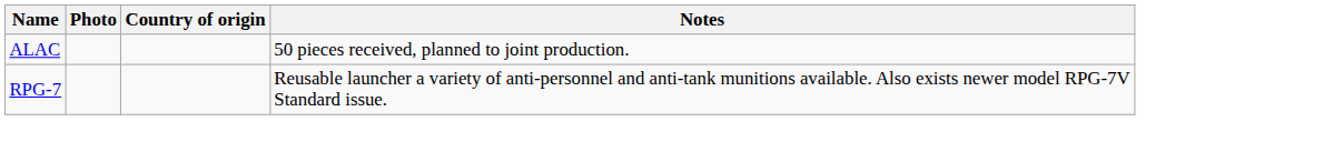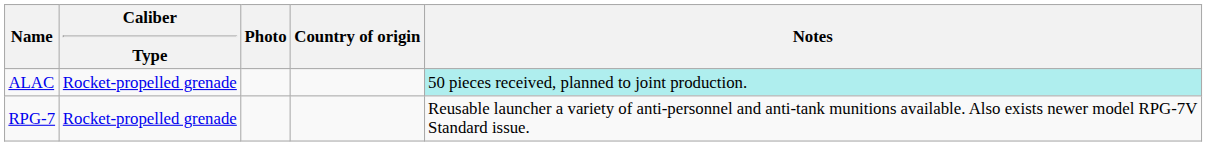 <table class="wikitable">
 <tr>
 <th style="text-align:center;">Name</th>
+<th style="text-align:center;">Caliber<hr>Type</th>
 <th style="text-align:center;">Photo</th>
 <th style="text-align:center;">Country of origin</th>
 <th style="text-align:center;">Notes</th>
 </tr>
 <tr>
 <td><a href='#'>ALAC</a></td>
+<td><a href='#'>Rocket-propelled grenade</a></td>
 <td></td>
 <td></td>
-<td>50 pieces received, planned to joint production.</td>
+<td style="background: paleturquoise;">50 pieces received, planned to joint production.</td>
 </tr>
 <tr>
 <td><a href='#'>RPG-7</a></td>
+<td><a href='#'>Rocket-propelled grenade</a></td>
 <td></td>
 <td></td>
 <td>Reusable launcher a variety of anti-personnel and anti-tank munitions available. Also exists newer model RPG-7V<br>Standard issue.</td>
 </tr>
 </table>
